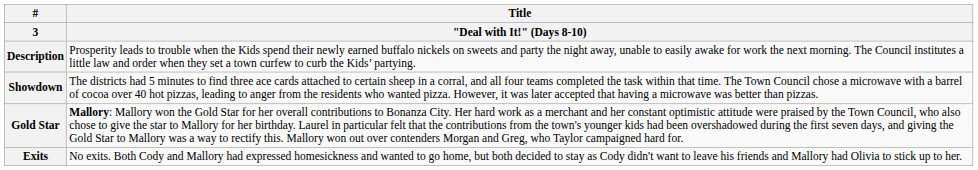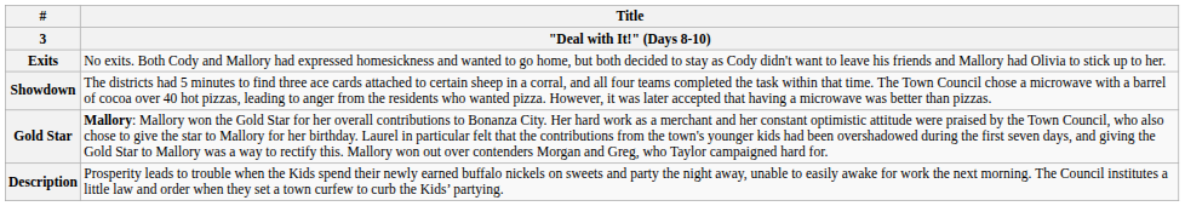 <table class="wikitable" width="85%">
 <tr>
 <th>#</th>
 <th>Title</th>
 </tr>
 <tr>
 <th>3</th>
 <th>"Deal with It!" (Days 8-10)</th>
 </tr>
 <tr>
-<th>Description</th>
-<td>Prosperity leads to trouble when the Kids spend their newly earned buffalo nickels on sweets and party the night away, unable to easily awake for work the next morning. The Council institutes a little law and order when they set a town curfew to curb the Kids’ partying.</td>
+<th>Exits</th>
+<td>No exits. Both Cody and Mallory had expressed homesickness and wanted to go home, but both decided to stay as Cody didn't want to leave his friends and Mallory had Olivia to stick up to her.</td>
 </tr>
 <tr>
 <th>Showdown</th>
 <td>The districts had 5 minutes to find three ace cards attached to certain sheep in a corral, and all four teams completed the task within that time. The Town Council chose a microwave with a barrel of cocoa over 40 hot pizzas, leading to anger from the residents who wanted pizza. However, it was later accepted that having a microwave was better than pizzas.</td>
 </tr>
 <tr>
 <th>Gold Star</th>
 <td><strong>Mallory</strong>: Mallory won the Gold Star for her overall contributions to Bonanza City. Her hard work as a merchant and her constant optimistic attitude were praised by the Town Council, who also chose to give the star to Mallory for her birthday. Laurel in particular felt that the contributions from the town's younger kids had been overshadowed during the first seven days, and giving the Gold Star to Mallory was a way to rectify this. Mallory won out over contenders Morgan and Greg, who Taylor campaigned hard for.</td>
 </tr>
 <tr>
-<th>Exits</th>
-<td>No exits. Both Cody and Mallory had expressed homesickness and wanted to go home, but both decided to stay as Cody didn't want to leave his friends and Mallory had Olivia to stick up to her.</td>
+<th>Description</th>
+<td>Prosperity leads to trouble when the Kids spend their newly earned buffalo nickels on sweets and party the night away, unable to easily awake for work the next morning. The Council institutes a little law and order when they set a town curfew to curb the Kids’ partying.</td>
 </tr>
 </table>
